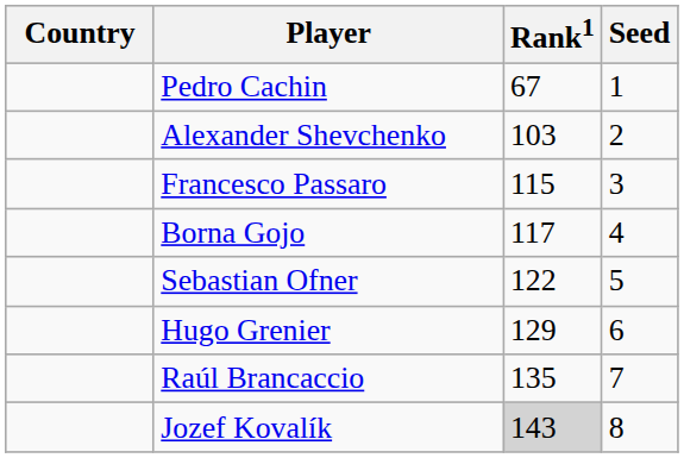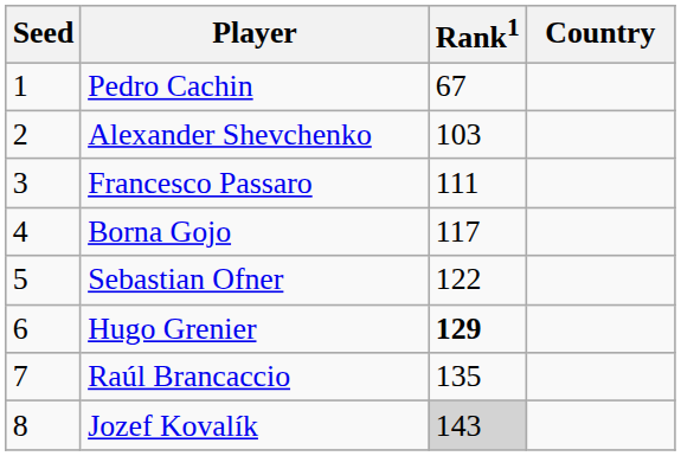 <table class="sortable wikitable">
 <tr>
-<th width="70">Country</th>
+<th>Seed</th>
 <th width="175">Player</th>
 <th>Rank<sup>1</sup></th>
-<th>Seed</th>
+<th width="70">Country</th>
 </tr>
 <tr>
-<td></td>
+<td>1</td>
 <td><a href='#'>Pedro Cachin</a></td>
 <td>67</td>
-<td>1</td>
+<td></td>
 </tr>
 <tr>
-<td></td>
+<td>2</td>
 <td><a href='#'>Alexander Shevchenko</a></td>
 <td>103</td>
-<td>2</td>
+<td></td>
 </tr>
 <tr>
+<td>3</td>
+<td><a href='#'>Francesco Passaro</a></td>
+<td>111</td>
 <td></td>
-<td><a href='#'>Francesco Passaro</a></td>
-<td>115</td>
-<td>3</td>
 </tr>
 <tr>
-<td></td>
+<td>4</td>
 <td><a href='#'>Borna Gojo</a></td>
 <td>117</td>
-<td>4</td>
+<td></td>
 </tr>
 <tr>
-<td></td>
+<td>5</td>
 <td><a href='#'>Sebastian Ofner</a></td>
 <td>122</td>
-<td>5</td>
+<td></td>
 </tr>
 <tr>
+<td>6</td>
+<td><a href='#'>Hugo Grenier</a></td>
+<td><strong>129</strong></td>
 <td></td>
-<td><a href='#'>Hugo Grenier</a></td>
-<td>129</td>
-<td>6</td>
 </tr>
 <tr>
-<td></td>
+<td>7</td>
 <td><a href='#'>Raúl Brancaccio</a></td>
 <td>135</td>
-<td>7</td>
+<td></td>
 </tr>
 <tr>
-<td></td>
+<td>8</td>
 <td><a href='#'>Jozef Kovalík</a></td>
 <td style="background: lightgrey;">143</td>
-<td>8</td>
+<td></td>
 </tr>
 </table>
